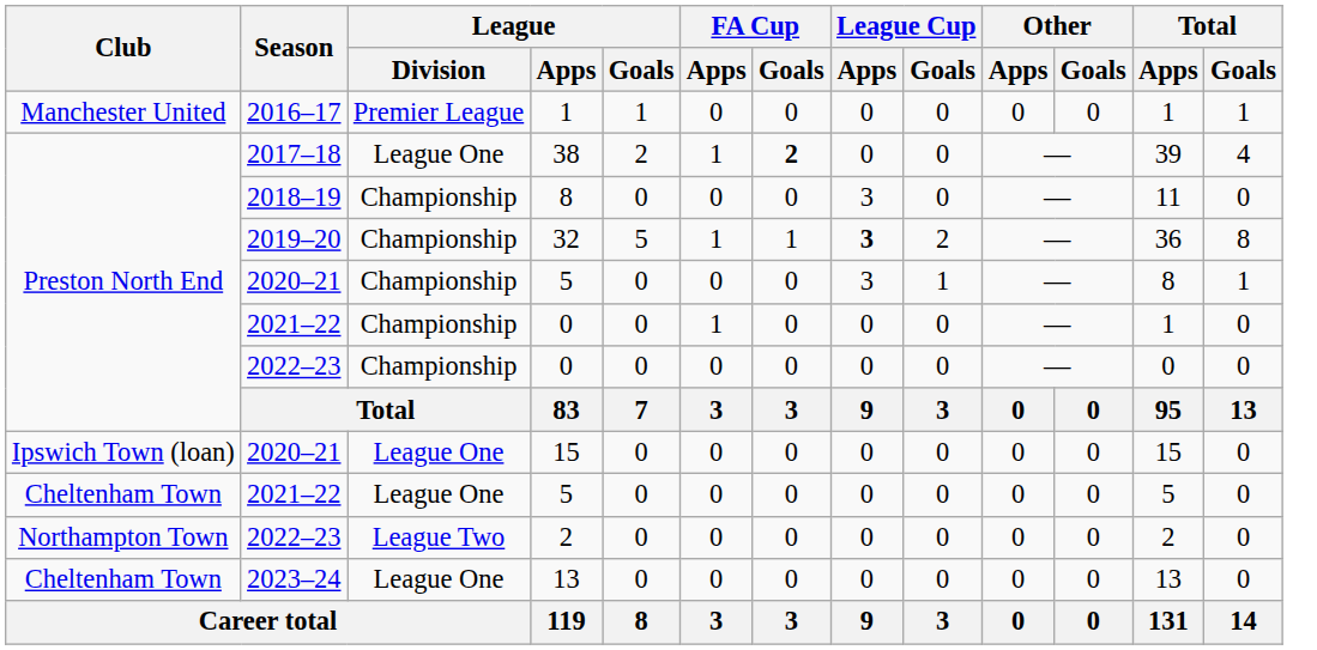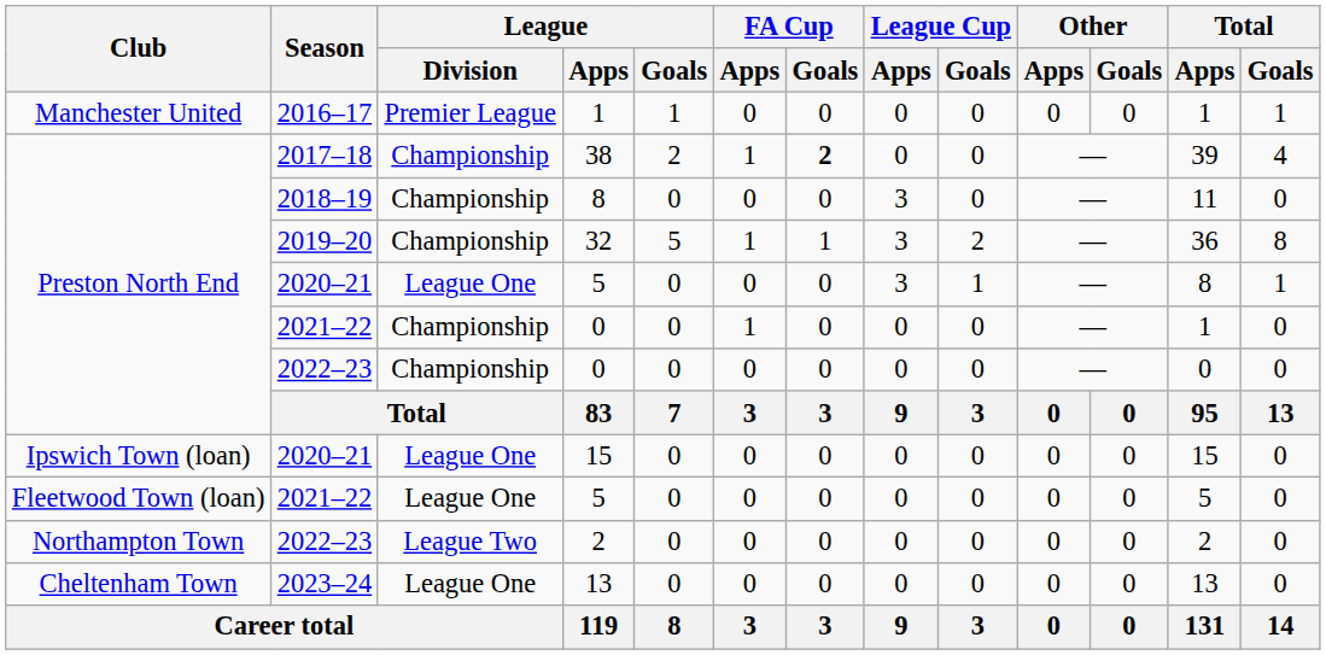 <table class="wikitable" style="text-align:center">
 <tr>
 <th rowspan="2">Club</th>
 <th rowspan="2">Season</th>
 <th colspan="3">League</th>
 <th colspan="2"><a href='#'>FA Cup</a></th>
 <th colspan="2"><a href='#'>League Cup</a></th>
 <th colspan="2">Other</th>
 <th colspan="2">Total</th>
 </tr>
 <tr>
 <th>Division</th>
 <th>Apps</th>
 <th>Goals</th>
 <th>Apps</th>
 <th>Goals</th>
 <th>Apps</th>
 <th>Goals</th>
 <th>Apps</th>
 <th>Goals</th>
 <th>Apps</th>
 <th>Goals</th>
 </tr>
 <tr>
 <td><a href='#'>Manchester United</a></td>
 <td><a href='#'>2016–17</a></td>
 <td><a href='#'>Premier League</a></td>
 <td>1</td>
 <td>1</td>
 <td>0</td>
 <td>0</td>
 <td>0</td>
 <td>0</td>
 <td>0</td>
 <td>0</td>
 <td>1</td>
 <td>1</td>
 </tr>
 <tr>
 <td rowspan=7><a href='#'>Preston North End</a></td>
 <td><a href='#'>2017–18</a></td>
-<td>League One</td>
+<td><a href='#'>Championship</a></td>
 <td>38</td>
 <td>2</td>
 <td>1</td>
 <td><strong>2</strong></td>
 <td>0</td>
 <td>0</td>
 <td colspan="2">—</td>
 <td>39</td>
 <td>4</td>
 </tr>
 <tr>
 <td><a href='#'>2018–19</a></td>
 <td EFL Championship>Championship</td>
 <td>8</td>
 <td>0</td>
 <td>0</td>
 <td>0</td>
 <td>3</td>
 <td>0</td>
 <td colspan="2">—</td>
 <td>11</td>
 <td>0</td>
 </tr>
 <tr>
 <td><a href='#'>2019–20</a></td>
 <td>Championship</td>
 <td>32</td>
 <td>5</td>
 <td>1</td>
 <td>1</td>
-<td><strong>3</strong></td>
+<td>3</td>
 <td>2</td>
 <td colspan="2">—</td>
 <td>36</td>
 <td>8</td>
 </tr>
 <tr>
 <td><a href='#'>2020–21</a></td>
-<td>Championship</td>
+<td><a href='#'>League One</a></td>
 <td>5</td>
 <td>0</td>
 <td>0</td>
 <td>0</td>
 <td>3</td>
 <td>1</td>
 <td colspan="2">—</td>
 <td>8</td>
 <td>1</td>
 </tr>
 <tr>
 <td><a href='#'>2021–22</a></td>
 <td>Championship</td>
 <td>0</td>
 <td>0</td>
 <td>1</td>
 <td>0</td>
 <td>0</td>
 <td>0</td>
 <td colspan="2">—</td>
 <td>1</td>
 <td>0</td>
 </tr>
 <tr>
 <td><a href='#'>2022–23</a></td>
 <td>Championship</td>
 <td>0</td>
 <td>0</td>
 <td>0</td>
 <td>0</td>
 <td>0</td>
 <td>0</td>
 <td colspan="2">—</td>
 <td>0</td>
 <td>0</td>
 </tr>
 <tr>
 <th colspan=2>Total</th>
 <th>83</th>
 <th>7</th>
 <th>3</th>
 <th>3</th>
 <th>9</th>
 <th>3</th>
 <th>0</th>
 <th>0</th>
 <th>95</th>
 <th>13</th>
 </tr>
 <tr>
 <td><a href='#'>Ipswich Town</a> (loan)</td>
 <td><a href='#'>2020–21</a></td>
 <td><a href='#'>League One</a></td>
 <td>15</td>
 <td>0</td>
 <td>0</td>
 <td>0</td>
 <td>0</td>
 <td>0</td>
 <td>0</td>
 <td>0</td>
 <td>15</td>
 <td>0</td>
 </tr>
 <tr>
-<td><a href='#'>Cheltenham Town</a></td>
+<td><a href='#'>Fleetwood Town</a> (loan)</td>
 <td><a href='#'>2021–22</a></td>
 <td>League One</td>
 <td>5</td>
 <td>0</td>
 <td>0</td>
 <td>0</td>
 <td>0</td>
 <td>0</td>
 <td>0</td>
 <td>0</td>
 <td>5</td>
 <td>0</td>
 </tr>
 <tr>
 <td><a href='#'>Northampton Town</a></td>
 <td><a href='#'>2022–23</a></td>
 <td><a href='#'>League Two</a></td>
 <td>2</td>
 <td>0</td>
 <td>0</td>
 <td>0</td>
 <td>0</td>
 <td>0</td>
 <td>0</td>
 <td>0</td>
 <td>2</td>
 <td>0</td>
 </tr>
 <tr>
 <td><a href='#'>Cheltenham Town</a></td>
 <td><a href='#'>2023–24</a></td>
 <td>League One</td>
 <td>13</td>
 <td>0</td>
 <td>0</td>
 <td>0</td>
 <td>0</td>
 <td>0</td>
 <td>0</td>
 <td>0</td>
 <td>13</td>
 <td>0</td>
 </tr>
 <tr>
 <th colspan="3">Career total</th>
 <th>119</th>
 <th>8</th>
 <th>3</th>
 <th>3</th>
 <th>9</th>
 <th>3</th>
 <th>0</th>
 <th>0</th>
 <th>131</th>
 <th>14</th>
 </tr>
 </table>
